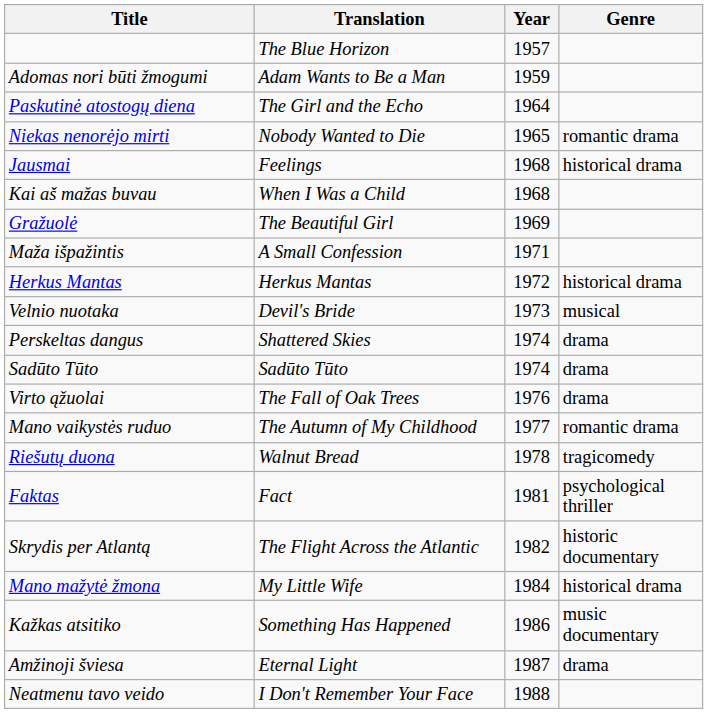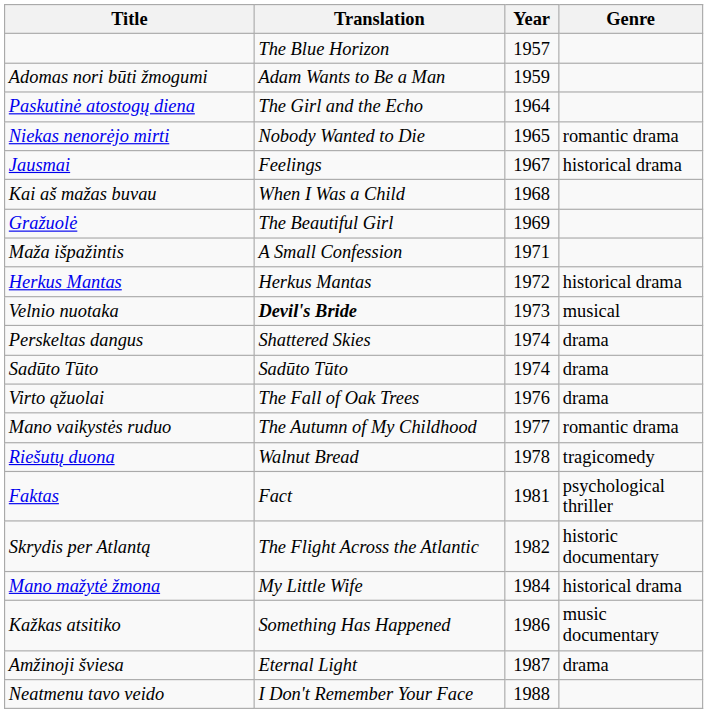 <table class="wikitable" style="text-align: center;">
 <tr>
 <th width=220>Title</th>
 <th width=220>Translation</th>
 <th width=40>Year</th>
 <th width=120>Genre</th>
 </tr>
 <tr>
 <td align="left"><em></em></td>
 <td align="left"><em>The Blue Horizon</em></td>
 <td>1957</td>
 <td align="left"></td>
 </tr>
 <tr>
 <td align="left"><em>Adomas nori būti žmogumi</em></td>
 <td align="left"><em>Adam Wants to Be a Man</em></td>
 <td>1959</td>
 <td align="left"></td>
 </tr>
 <tr>
 <td align="left"><em><a href='#'>Paskutinė atostogų diena</a></em></td>
 <td align="left"><em>The Girl and the Echo</em></td>
 <td>1964</td>
 <td align="left"></td>
 </tr>
 <tr>
 <td align="left"><em><a href='#'>Niekas nenorėjo mirti</a></em></td>
 <td align="left"><em>Nobody Wanted to Die</em></td>
 <td>1965</td>
 <td align="left">romantic drama</td>
 </tr>
 <tr>
 <td align="left"><em><a href='#'>Jausmai</a></em></td>
 <td align="left"><em>Feelings</em></td>
-<td>1968</td>
+<td>1967</td>
 <td align="left">historical drama</td>
 </tr>
 <tr>
 <td align="left"><em>Kai aš mažas buvau</em></td>
 <td align="left"><em>When I Was a Child</em></td>
 <td>1968</td>
 <td align="left"></td>
 </tr>
 <tr>
 <td align="left"><em><a href='#'>Gražuolė</a></em></td>
 <td align="left"><em>The Beautiful Girl</em></td>
 <td>1969</td>
 <td align="left"></td>
 </tr>
 <tr>
 <td align="left"><em>Maža išpažintis</em></td>
 <td align="left"><em>A Small Confession</em></td>
 <td>1971</td>
 <td align="left"></td>
 </tr>
 <tr>
 <td align="left"><em><a href='#'>Herkus Mantas</a></em></td>
 <td align="left"><em>Herkus Mantas</em></td>
 <td>1972</td>
 <td align="left">historical drama</td>
 </tr>
 <tr>
 <td align="left"><em>Velnio nuotaka</em></td>
-<td align="left"><em>Devil's Bride</em></td>
+<td align="left"><strong><em>Devil's Bride</em></strong></td>
 <td>1973</td>
 <td align="left">musical</td>
 </tr>
 <tr>
 <td align="left"><em>Perskeltas dangus</em></td>
 <td align="left"><em>Shattered Skies</em></td>
 <td>1974</td>
 <td align="left">drama</td>
 </tr>
 <tr>
 <td align="left"><em>Sadūto Tūto</em></td>
 <td align="left"><em>Sadūto Tūto</em></td>
 <td>1974</td>
 <td align="left">drama</td>
 </tr>
 <tr>
 <td align="left"><em>Virto ąžuolai</em></td>
 <td align="left"><em>The Fall of Oak Trees</em></td>
 <td>1976</td>
 <td align="left">drama</td>
 </tr>
 <tr>
 <td align="left"><em>Mano vaikystės ruduo</em></td>
 <td align="left"><em>The Autumn of My Childhood</em></td>
 <td>1977</td>
 <td align="left">romantic drama</td>
 </tr>
 <tr>
 <td align="left"><em><a href='#'>Riešutų duona</a></em></td>
 <td align="left"><em>Walnut Bread</em></td>
 <td>1978</td>
 <td align="left">tragicomedy</td>
 </tr>
 <tr>
 <td align="left"><em><a href='#'>Faktas</a></em></td>
 <td align="left"><em>Fact</em></td>
 <td>1981</td>
 <td align="left">psychological thriller</td>
 </tr>
 <tr>
 <td align="left"><em>Skrydis per Atlantą</em></td>
 <td align="left"><em>The Flight Across the Atlantic</em></td>
 <td>1982</td>
 <td align="left">historic documentary</td>
 </tr>
 <tr>
 <td align="left"><em><a href='#'>Mano mažytė žmona</a></em></td>
 <td align="left"><em>My Little Wife</em></td>
 <td>1984</td>
 <td align="left">historical drama</td>
 </tr>
 <tr>
 <td align="left"><em>Kažkas atsitiko</em></td>
 <td align="left"><em>Something Has Happened</em></td>
 <td>1986</td>
 <td align="left">music documentary</td>
 </tr>
 <tr>
 <td align="left"><em>Amžinoji šviesa</em></td>
 <td align="left"><em>Eternal Light</em></td>
 <td>1987</td>
 <td align="left">drama</td>
 </tr>
 <tr>
 <td align="left"><em>Neatmenu tavo veido</em></td>
 <td align="left"><em>I Don't Remember Your Face</em></td>
 <td>1988</td>
 <td align="left"></td>
 </tr>
 </table>
